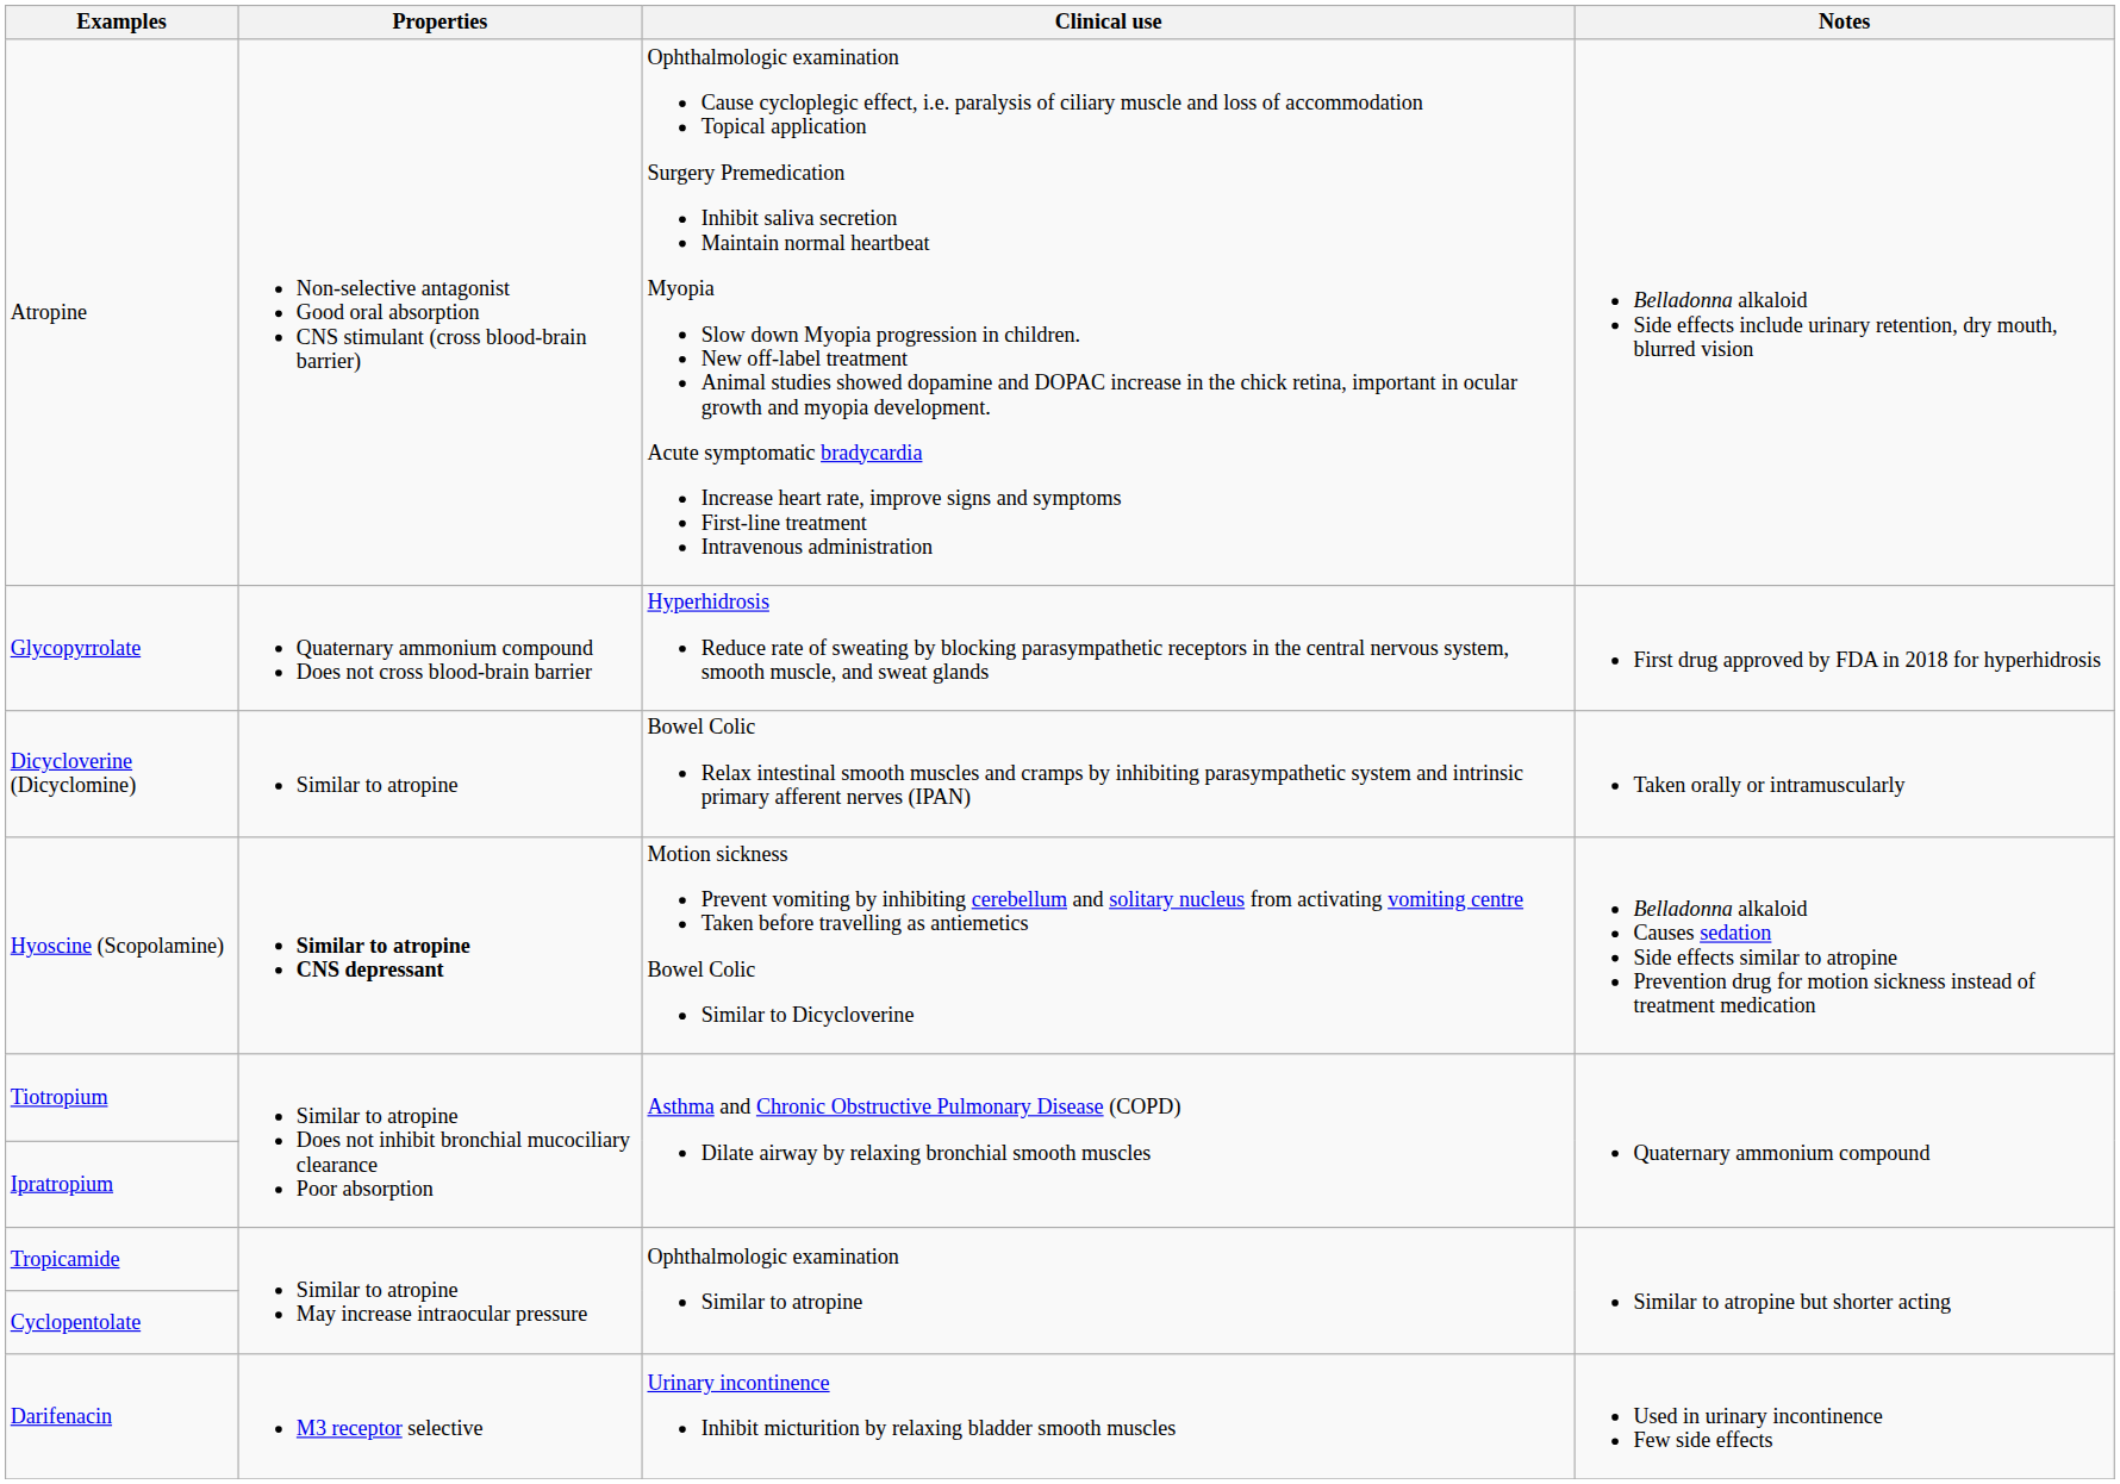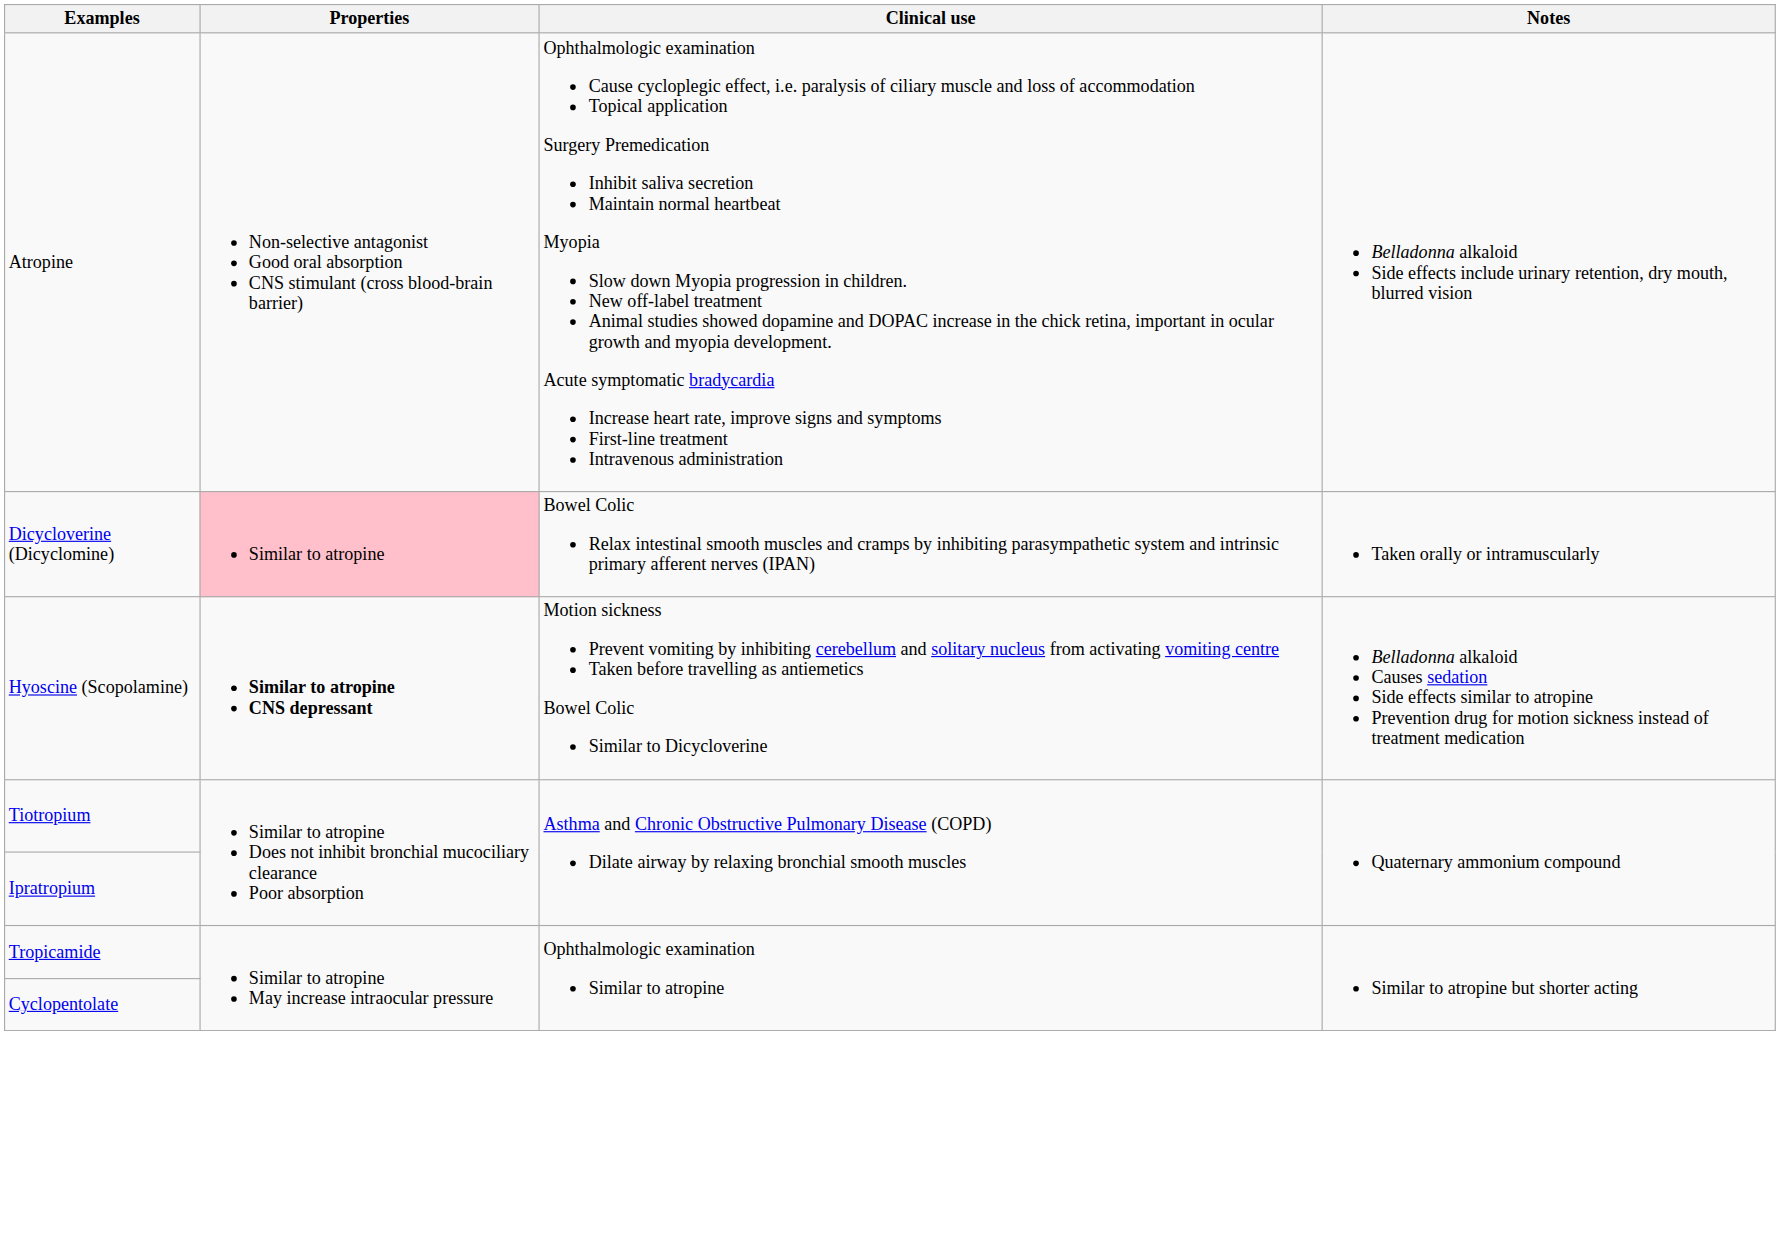 <table class="wikitable">
 <tr>
 <th>Examples</th>
 <th>Properties</th>
 <th>Clinical use</th>
 <th>Notes</th>
 </tr>
 <tr>
 <td>Atropine</td>
 <td><br><ul><li>Non-selective antagonist</li><li>Good oral absorption</li><li>CNS stimulant (cross blood-brain barrier)</li></ul></td>
 <td>Ophthalmologic examination<br><ul><li>Cause cycloplegic effect, i.e. paralysis of ciliary muscle and loss of accommodation</li><li>Topical application</li></ul>Surgery Premedication<ul><li>Inhibit saliva secretion</li><li>Maintain normal heartbeat</li></ul>Myopia<ul><li>Slow down Myopia progression in children.</li><li>New off-label treatment</li><li>Animal studies showed dopamine and DOPAC increase in the chick retina, important in ocular growth and myopia development.</li></ul>Acute symptomatic <a href='#'>bradycardia</a><ul><li>Increase heart rate, improve signs and symptoms</li><li>First-line treatment</li><li>Intravenous administration</li></ul></td>
 <td><br><ul><li><em>Belladonna</em> alkaloid</li><li>Side effects include urinary retention, dry mouth, blurred vision</li></ul></td>
 </tr>
 <tr>
-<td><a href='#'>Glycopyrrolate</a></td>
-<td><br><ul><li>Quaternary ammonium compound</li><li>Does not cross blood-brain barrier</li></ul></td>
-<td><a href='#'>Hyperhidrosis</a><br><ul><li>Reduce rate of sweating by blocking parasympathetic receptors in the central nervous system, smooth muscle, and sweat glands</li></ul></td>
-<td><br><ul><li>First drug approved by FDA in 2018 for hyperhidrosis </li></ul></td>
-</tr>
-<tr>
 <td><a href='#'>Dicycloverine</a> (Dicyclomine)</td>
-<td><br><ul><li>Similar to atropine</li></ul></td>
+<td style="background: pink;"><br><ul><li>Similar to atropine</li></ul></td>
 <td>Bowel Colic<br><ul><li>Relax intestinal smooth muscles and cramps by inhibiting parasympathetic system and intrinsic primary afferent nerves (IPAN)</li></ul></td>
 <td><br><ul><li>Taken orally or intramuscularly</li></ul></td>
 </tr>
 <tr>
 <td><a href='#'>Hyoscine</a> (Scopolamine)</td>
 <td><strong><br><ul><li>Similar to atropine</li><li>CNS depressant</li></ul></strong></td>
 <td>Motion sickness<br><ul><li>Prevent vomiting by inhibiting <a href='#'>cerebellum</a> and <a href='#'>solitary nucleus</a> from activating <a href='#'>vomiting centre</a></li><li>Taken before travelling as antiemetics</li></ul>Bowel Colic<ul><li>Similar to Dicycloverine</li></ul></td>
 <td><br><ul><li><em>Belladonna</em> alkaloid</li><li>Causes <a href='#'>sedation</a></li><li>Side effects similar to atropine</li><li>Prevention drug for motion sickness instead of treatment medication</li></ul></td>
 </tr>
 <tr>
 <td><a href='#'>Tiotropium</a></td>
 <td rowspan="2"><br><ul><li>Similar to atropine</li><li>Does not inhibit bronchial mucociliary clearance</li><li>Poor absorption</li></ul></td>
 <td rowspan="2"><a href='#'>Asthma</a> and <a href='#'>Chronic Obstructive Pulmonary Disease</a> (COPD)<br><ul><li>Dilate airway by relaxing bronchial smooth muscles</li></ul></td>
 <td rowspan="2"><br><ul><li>Quaternary ammonium compound</li></ul></td>
 </tr>
 <tr>
 <td><a href='#'>Ipratropium</a></td>
 </tr>
 <tr>
 <td><a href='#'>Tropicamide</a></td>
 <td rowspan="2"><br><ul><li>Similar to atropine</li><li>May increase intraocular pressure</li></ul></td>
 <td rowspan="2">Ophthalmologic examination<br><ul><li>Similar to atropine</li></ul></td>
 <td rowspan="2"><br><ul><li>Similar to atropine but shorter acting</li></ul></td>
 </tr>
 <tr>
 <td><a href='#'>Cyclopentolate</a></td>
 </tr>
-<tr>
-<td><a href='#'>Darifenacin</a></td>
-<td><br><ul><li><a href='#'>M3 receptor</a> selective</li></ul></td>
-<td><a href='#'>Urinary incontinence</a><br><ul><li>Inhibit micturition by relaxing bladder smooth muscles</li></ul></td>
-<td><br><ul><li>Used in urinary incontinence</li><li>Few side effects</li></ul></td>
-</tr>
 </table>
